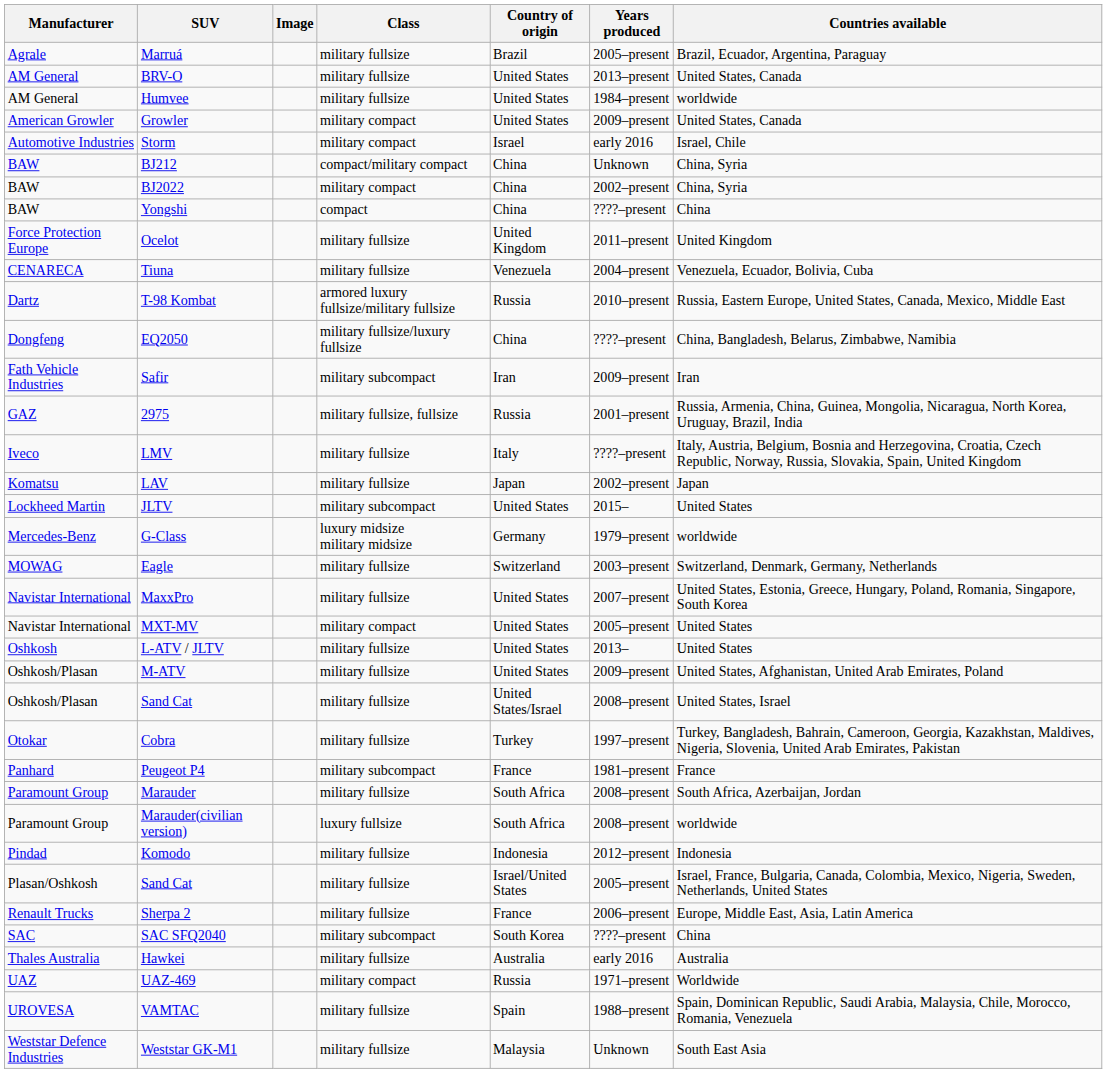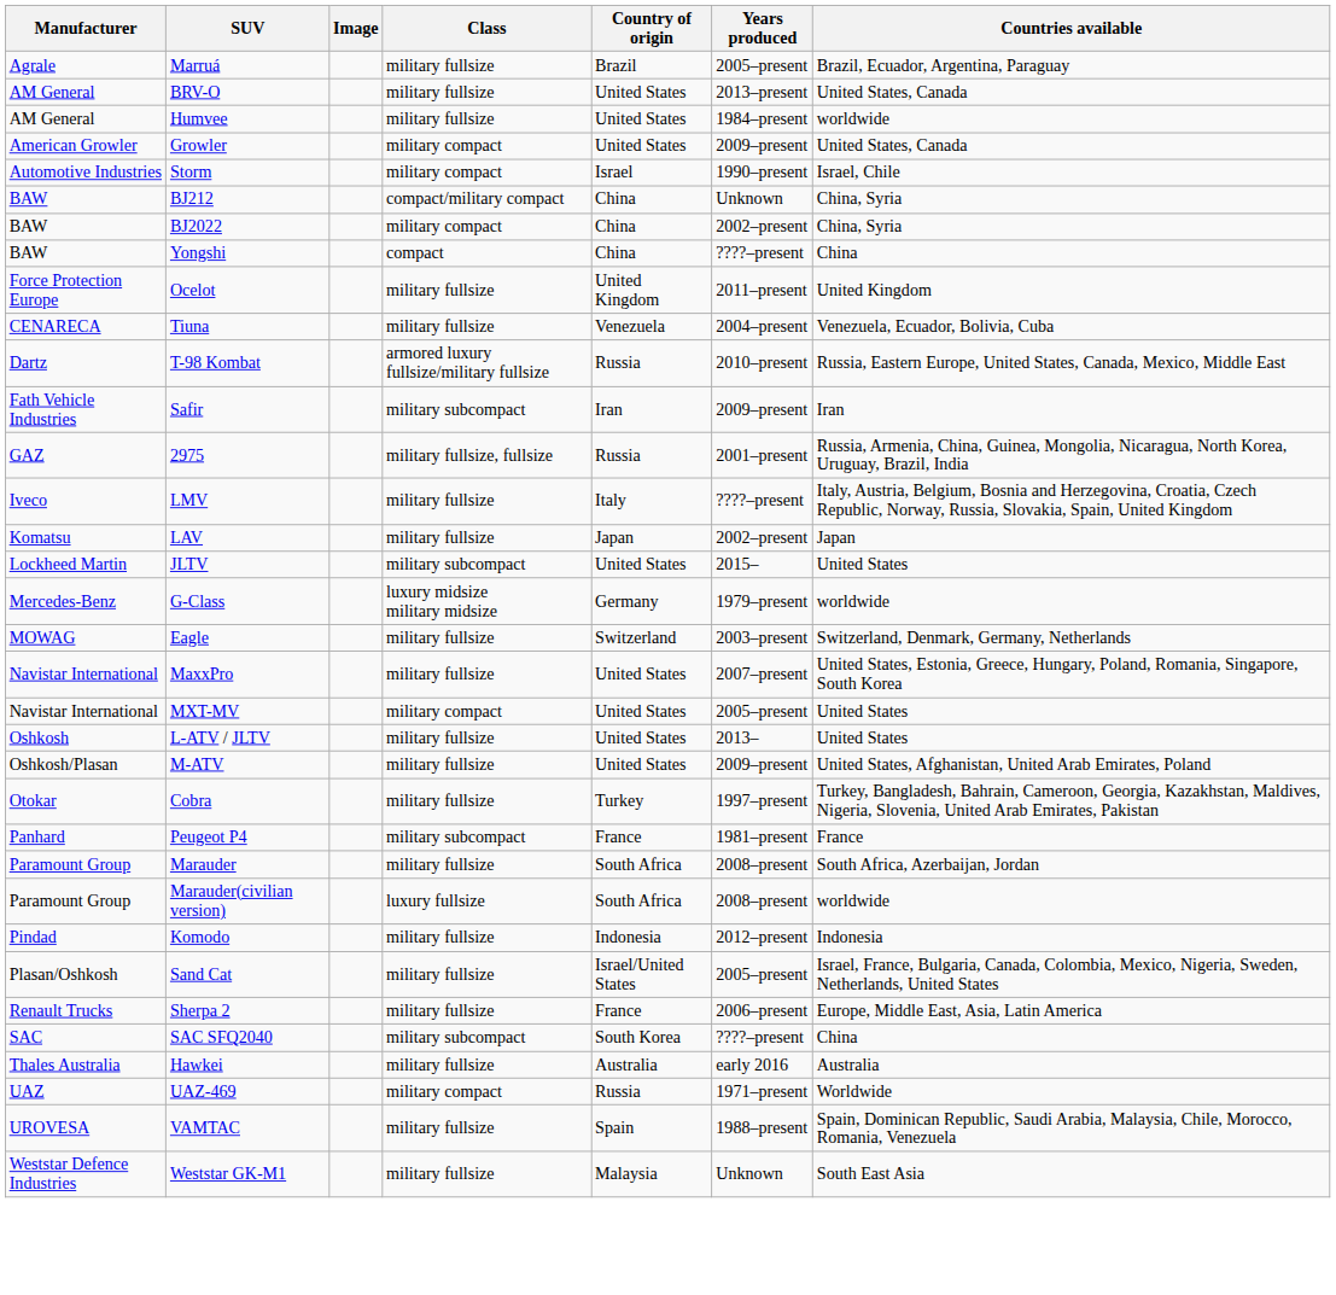 <table class="wikitable sortable">
 <tr>
 <th>Manufacturer</th>
 <th>SUV</th>
 <th class="unsortable">Image</th>
 <th>Class</th>
 <th>Country of origin</th>
 <th>Years produced</th>
 <th>Countries available</th>
 </tr>
 <tr>
 <td><a href='#'>Agrale</a></td>
 <td><a href='#'>Marruá</a></td>
 <td></td>
 <td>military fullsize</td>
 <td>Brazil</td>
 <td>2005–present</td>
 <td>Brazil, Ecuador, Argentina, Paraguay</td>
 </tr>
 <tr>
 <td><a href='#'>AM General</a></td>
 <td><a href='#'>BRV-O</a></td>
 <td></td>
 <td>military fullsize</td>
 <td>United States</td>
 <td>2013–present</td>
 <td>United States, Canada</td>
 </tr>
 <tr>
 <td>AM General</td>
 <td><a href='#'>Humvee</a></td>
 <td></td>
 <td>military fullsize</td>
 <td>United States</td>
 <td>1984–present</td>
 <td>worldwide</td>
 </tr>
 <tr>
 <td><a href='#'>American Growler</a></td>
 <td><a href='#'>Growler</a></td>
 <td></td>
 <td>military compact</td>
 <td>United States</td>
 <td>2009–present</td>
 <td>United States, Canada</td>
 </tr>
 <tr>
 <td><a href='#'>Automotive Industries</a></td>
 <td><a href='#'>Storm</a></td>
 <td></td>
 <td>military compact</td>
 <td>Israel</td>
-<td>early 2016</td>
+<td>1990–present</td>
 <td>Israel, Chile</td>
 </tr>
 <tr>
 <td><a href='#'>BAW</a></td>
 <td><a href='#'>BJ212</a></td>
 <td></td>
 <td>compact/military compact</td>
 <td>China</td>
 <td>Unknown</td>
 <td>China, Syria</td>
 </tr>
 <tr>
 <td>BAW</td>
 <td><a href='#'>BJ2022</a></td>
 <td></td>
 <td>military compact</td>
 <td>China</td>
 <td>2002–present</td>
 <td>China, Syria</td>
 </tr>
 <tr>
 <td>BAW</td>
 <td><a href='#'>Yongshi</a></td>
 <td></td>
 <td>compact</td>
 <td>China</td>
 <td>????–present</td>
 <td>China</td>
 </tr>
 <tr>
 <td><a href='#'>Force Protection Europe</a></td>
 <td><a href='#'>Ocelot</a></td>
 <td></td>
 <td>military fullsize</td>
 <td>United Kingdom</td>
 <td>2011–present</td>
 <td>United Kingdom</td>
 </tr>
 <tr>
 <td><a href='#'>CENARECA</a></td>
 <td><a href='#'>Tiuna</a></td>
 <td></td>
 <td>military fullsize</td>
 <td>Venezuela</td>
 <td>2004–present</td>
 <td>Venezuela, Ecuador, Bolivia, Cuba</td>
 </tr>
 <tr>
 <td><a href='#'>Dartz</a></td>
 <td><a href='#'>T-98 Kombat</a></td>
 <td></td>
 <td>armored luxury fullsize/military fullsize</td>
 <td>Russia</td>
 <td>2010–present</td>
 <td>Russia, Eastern Europe, United States, Canada, Mexico, Middle East</td>
-</tr>
-<tr>
-<td><a href='#'>Dongfeng</a></td>
-<td><a href='#'>EQ2050</a></td>
-<td></td>
-<td>military fullsize/luxury fullsize</td>
-<td>China</td>
-<td>????–present</td>
-<td>China, Bangladesh, Belarus, Zimbabwe, Namibia</td>
 </tr>
 <tr>
 <td><a href='#'>Fath Vehicle Industries</a></td>
 <td><a href='#'>Safir</a></td>
 <td></td>
 <td>military subcompact</td>
 <td>Iran</td>
 <td>2009–present</td>
 <td>Iran</td>
 </tr>
 <tr>
 <td><a href='#'>GAZ</a></td>
 <td><a href='#'>2975</a></td>
 <td></td>
 <td>military fullsize, fullsize</td>
 <td>Russia</td>
 <td>2001–present</td>
 <td>Russia, Armenia, China, Guinea, Mongolia, Nicaragua, North Korea, Uruguay, Brazil, India</td>
 </tr>
 <tr>
 <td><a href='#'>Iveco</a></td>
 <td><a href='#'>LMV</a></td>
 <td></td>
 <td>military fullsize</td>
 <td>Italy</td>
 <td>????–present</td>
 <td>Italy, Austria, Belgium, Bosnia and Herzegovina, Croatia, Czech Republic, Norway, Russia, Slovakia, Spain, United Kingdom</td>
 </tr>
 <tr>
 <td><a href='#'>Komatsu</a></td>
 <td><a href='#'>LAV</a></td>
 <td></td>
 <td>military fullsize</td>
 <td>Japan</td>
 <td>2002–present</td>
 <td>Japan</td>
 </tr>
 <tr>
 <td><a href='#'>Lockheed Martin</a></td>
 <td><a href='#'>JLTV</a></td>
 <td></td>
 <td>military subcompact</td>
 <td>United States</td>
 <td>2015–</td>
 <td>United States</td>
 </tr>
 <tr>
 <td><a href='#'>Mercedes-Benz</a></td>
 <td><a href='#'>G-Class</a></td>
 <td></td>
 <td>luxury midsize<br>military midsize</td>
 <td>Germany</td>
 <td>1979–present</td>
 <td>worldwide</td>
 </tr>
 <tr>
 <td><a href='#'>MOWAG</a></td>
 <td><a href='#'>Eagle</a></td>
 <td></td>
 <td>military fullsize</td>
 <td>Switzerland</td>
 <td>2003–present</td>
 <td>Switzerland, Denmark, Germany, Netherlands</td>
 </tr>
 <tr>
 <td><a href='#'>Navistar International</a></td>
 <td><a href='#'>MaxxPro</a></td>
 <td></td>
 <td>military fullsize</td>
 <td>United States</td>
 <td>2007–present</td>
 <td>United States, Estonia, Greece, Hungary, Poland, Romania, Singapore, South Korea</td>
 </tr>
 <tr>
 <td>Navistar International</td>
 <td><a href='#'>MXT-MV</a></td>
 <td></td>
 <td>military compact</td>
 <td>United States</td>
 <td>2005–present</td>
 <td>United States</td>
 </tr>
 <tr>
 <td><a href='#'>Oshkosh</a></td>
 <td><a href='#'>L-ATV</a> / <a href='#'>JLTV</a></td>
 <td></td>
 <td>military fullsize</td>
 <td>United States</td>
 <td>2013–</td>
 <td>United States</td>
 </tr>
 <tr>
 <td>Oshkosh/Plasan</td>
 <td><a href='#'>M-ATV</a></td>
 <td></td>
 <td>military fullsize</td>
 <td>United States</td>
 <td>2009–present</td>
 <td>United States, Afghanistan, United Arab Emirates, Poland</td>
-</tr>
-<tr>
-<td>Oshkosh/Plasan</td>
-<td><a href='#'>Sand Cat</a></td>
-<td></td>
-<td>military fullsize</td>
-<td>United States/Israel</td>
-<td>2008–present</td>
-<td>United States, Israel</td>
 </tr>
 <tr>
 <td><a href='#'>Otokar</a></td>
 <td><a href='#'>Cobra</a></td>
 <td></td>
 <td>military fullsize</td>
 <td>Turkey</td>
 <td>1997–present</td>
 <td>Turkey, Bangladesh, Bahrain, Cameroon, Georgia, Kazakhstan, Maldives, Nigeria, Slovenia, United Arab Emirates, Pakistan</td>
 </tr>
 <tr>
 <td><a href='#'>Panhard</a></td>
 <td><a href='#'>Peugeot P4</a></td>
 <td></td>
 <td>military subcompact</td>
 <td>France</td>
 <td>1981–present</td>
 <td>France</td>
 </tr>
 <tr>
 <td><a href='#'>Paramount Group</a></td>
 <td><a href='#'>Marauder</a></td>
 <td></td>
 <td>military fullsize</td>
 <td>South Africa</td>
 <td>2008–present</td>
 <td>South Africa, Azerbaijan, Jordan</td>
 </tr>
 <tr>
 <td>Paramount Group</td>
 <td><a href='#'>Marauder(civilian version)</a></td>
 <td></td>
 <td>luxury fullsize</td>
 <td>South Africa</td>
 <td>2008–present</td>
 <td>worldwide</td>
 </tr>
 <tr>
 <td><a href='#'>Pindad</a></td>
 <td><a href='#'>Komodo</a></td>
 <td></td>
 <td>military fullsize</td>
 <td>Indonesia</td>
 <td>2012–present</td>
 <td>Indonesia</td>
 </tr>
 <tr>
 <td>Plasan/Oshkosh</td>
 <td><a href='#'>Sand Cat</a></td>
 <td></td>
 <td>military fullsize</td>
 <td>Israel/United States</td>
 <td>2005–present</td>
 <td>Israel, France, Bulgaria, Canada, Colombia, Mexico, Nigeria, Sweden, Netherlands, United States</td>
 </tr>
 <tr>
 <td><a href='#'>Renault Trucks</a></td>
 <td><a href='#'>Sherpa 2</a></td>
 <td></td>
 <td>military fullsize</td>
 <td>France</td>
 <td>2006–present</td>
 <td>Europe, Middle East, Asia, Latin America</td>
 </tr>
 <tr>
 <td><a href='#'>SAC</a></td>
 <td><a href='#'>SAC SFQ2040</a></td>
 <td></td>
 <td>military subcompact</td>
 <td>South Korea</td>
 <td>????–present</td>
 <td>China</td>
 </tr>
 <tr>
 <td><a href='#'>Thales Australia</a></td>
 <td><a href='#'>Hawkei</a></td>
 <td></td>
 <td>military fullsize</td>
 <td>Australia</td>
 <td>early 2016</td>
 <td>Australia</td>
 </tr>
 <tr>
 <td><a href='#'>UAZ</a></td>
 <td><a href='#'>UAZ-469</a></td>
 <td></td>
 <td>military compact</td>
 <td>Russia</td>
 <td>1971–present</td>
 <td>Worldwide</td>
 </tr>
 <tr>
 <td><a href='#'>UROVESA</a></td>
 <td><a href='#'>VAMTAC</a></td>
 <td></td>
 <td>military fullsize</td>
 <td>Spain</td>
 <td>1988–present</td>
 <td>Spain, Dominican Republic, Saudi Arabia, Malaysia, Chile, Morocco, Romania, Venezuela</td>
 </tr>
 <tr>
 <td><a href='#'>Weststar Defence Industries</a></td>
 <td><a href='#'>Weststar GK-M1</a></td>
 <td></td>
 <td>military fullsize</td>
 <td>Malaysia</td>
 <td>Unknown</td>
 <td>South East Asia</td>
 </tr>
 </table>
